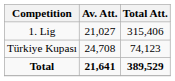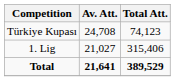 <table class="wikitable" style="text-align: center">
 <tr>
 <th>Competition</th>
 <th>Av. Att.</th>
 <th>Total Att.</th>
 </tr>
 <tr>
+<td>Türkiye Kupası</td>
+<td>24,708</td>
+<td>74,123</td>
+</tr>
+<tr>
 <td>1. Lig</td>
 <td>21,027</td>
 <td>315,406</td>
-</tr>
-<tr>
-<td>Türkiye Kupası</td>
-<td>24,708</td>
-<td>74,123</td>
 </tr>
 <tr>
 <td><strong>Total</strong></td>
 <td><strong> 21,641</strong></td>
 <td><strong>389,529</strong></td>
 </tr>
 <tr>
 </tr>
 </table>
